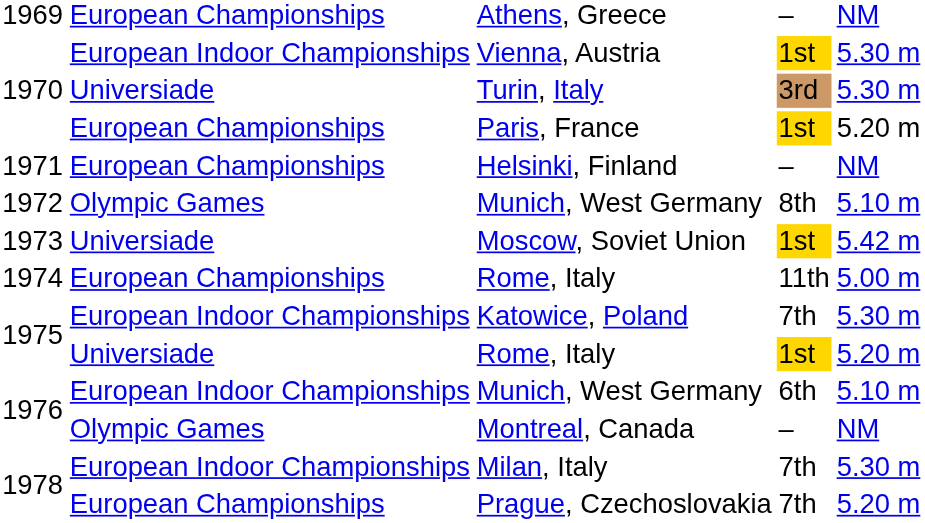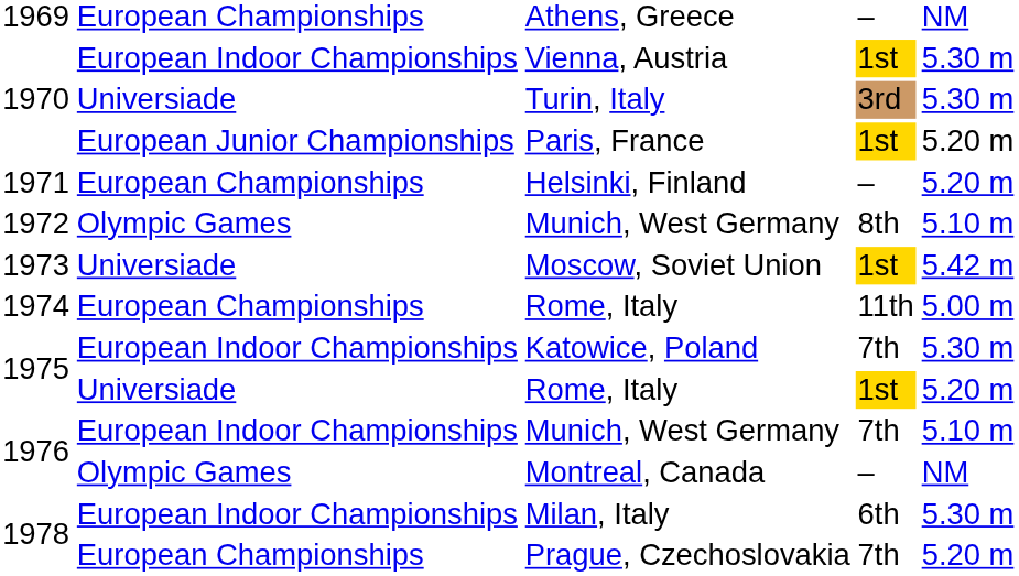 <table>
 <tr>
 <td>1969</td>
 <td><a href='#'>European Championships</a></td>
 <td><a href='#'>Athens</a>, Greece</td>
 <td>–</td>
 <td><a href='#'>NM</a></td>
 </tr>
 <tr>
 <td rowspan=3>1970</td>
 <td><a href='#'>European Indoor Championships</a></td>
 <td><a href='#'>Vienna</a>, Austria</td>
 <td bgcolor="gold">1st</td>
 <td><a href='#'>5.30 m</a></td>
 </tr>
 <tr>
 <td><a href='#'>Universiade</a></td>
 <td><a href='#'>Turin</a>, <a href='#'>Italy</a></td>
 <td bgcolor="cc9966">3rd</td>
 <td><a href='#'>5.30 m</a></td>
 </tr>
 <tr>
-<td><a href='#'>European Championships</a></td>
+<td><a href='#'>European Junior Championships</a></td>
 <td><a href='#'>Paris</a>, France</td>
 <td bgcolor="gold">1st</td>
 <td>5.20 m</td>
 </tr>
 <tr>
 <td>1971</td>
 <td><a href='#'>European Championships</a></td>
 <td><a href='#'>Helsinki</a>, Finland</td>
 <td>–</td>
-<td><a href='#'>NM</a></td>
+<td><a href='#'>5.20 m</a></td>
 </tr>
 <tr>
 <td>1972</td>
 <td><a href='#'>Olympic Games</a></td>
 <td><a href='#'>Munich</a>, West Germany</td>
 <td>8th</td>
 <td><a href='#'>5.10 m</a></td>
 </tr>
 <tr>
 <td>1973</td>
 <td><a href='#'>Universiade</a></td>
 <td><a href='#'>Moscow</a>, Soviet Union</td>
 <td bgcolor="gold">1st</td>
 <td><a href='#'>5.42 m</a></td>
 </tr>
 <tr>
 <td>1974</td>
 <td><a href='#'>European Championships</a></td>
 <td><a href='#'>Rome</a>, Italy</td>
 <td>11th</td>
 <td><a href='#'>5.00 m</a></td>
 </tr>
 <tr>
 <td rowspan=2>1975</td>
 <td><a href='#'>European Indoor Championships</a></td>
 <td><a href='#'>Katowice</a>, <a href='#'>Poland</a></td>
 <td>7th</td>
 <td><a href='#'>5.30 m</a></td>
 </tr>
 <tr>
 <td><a href='#'>Universiade</a></td>
 <td><a href='#'>Rome</a>, Italy</td>
 <td bgcolor="gold">1st</td>
 <td><a href='#'>5.20 m</a></td>
 </tr>
 <tr>
 <td rowspan=2>1976</td>
 <td><a href='#'>European Indoor Championships</a></td>
 <td><a href='#'>Munich</a>, West Germany</td>
-<td>6th</td>
+<td>7th</td>
 <td><a href='#'>5.10 m</a></td>
 </tr>
 <tr>
 <td><a href='#'>Olympic Games</a></td>
 <td><a href='#'>Montreal</a>, Canada</td>
 <td>–</td>
 <td><a href='#'>NM</a></td>
 </tr>
 <tr>
 <td rowspan=2>1978</td>
 <td><a href='#'>European Indoor Championships</a></td>
 <td><a href='#'>Milan</a>, Italy</td>
-<td>7th</td>
+<td>6th</td>
 <td><a href='#'>5.30 m</a></td>
 </tr>
 <tr>
 <td><a href='#'>European Championships</a></td>
 <td><a href='#'>Prague</a>, Czechoslovakia</td>
 <td>7th</td>
 <td><a href='#'>5.20 m</a></td>
 </tr>
 </table>
